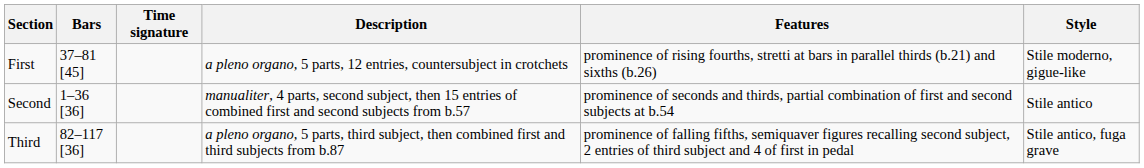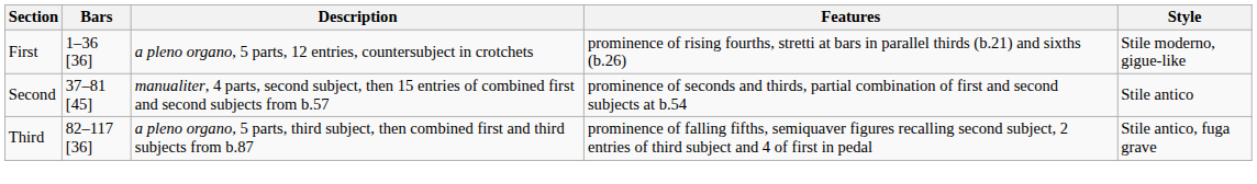 <table class="wikitable">
 <tr>
 <th>Section</th>
 <th>Bars</th>
-<th>Time signature</th>
 <th>Description</th>
 <th>Features</th>
 <th>Style</th>
 </tr>
 <tr>
 <td>First</td>
-<td>37–81 [45]</td>
-<td></td>
+<td>1–36 [36]</td>
 <td><em>a pleno organo</em>, 5 parts, 12 entries, countersubject in crotchets</td>
 <td>prominence of rising fourths, stretti at bars in parallel thirds (b.21) and sixths (b.26)</td>
 <td>Stile moderno, gigue-like</td>
 </tr>
 <tr>
 <td>Second</td>
-<td>1–36 [36]</td>
-<td></td>
+<td>37–81 [45]</td>
 <td><em>manualiter</em>, 4 parts, second subject, then 15 entries of combined first and second subjects from b.57</td>
 <td>prominence of seconds and thirds, partial combination of first and second subjects at b.54</td>
 <td>Stile antico</td>
 </tr>
 <tr>
 <td>Third</td>
 <td>82–117 [36]</td>
-<td></td>
 <td><em>a pleno organo</em>, 5 parts, third subject, then combined first and third subjects from b.87</td>
 <td>prominence of falling fifths, semiquaver figures recalling second subject, 2 entries of third subject and 4 of first in pedal</td>
 <td>Stile antico, fuga grave</td>
 </tr>
 </table>
